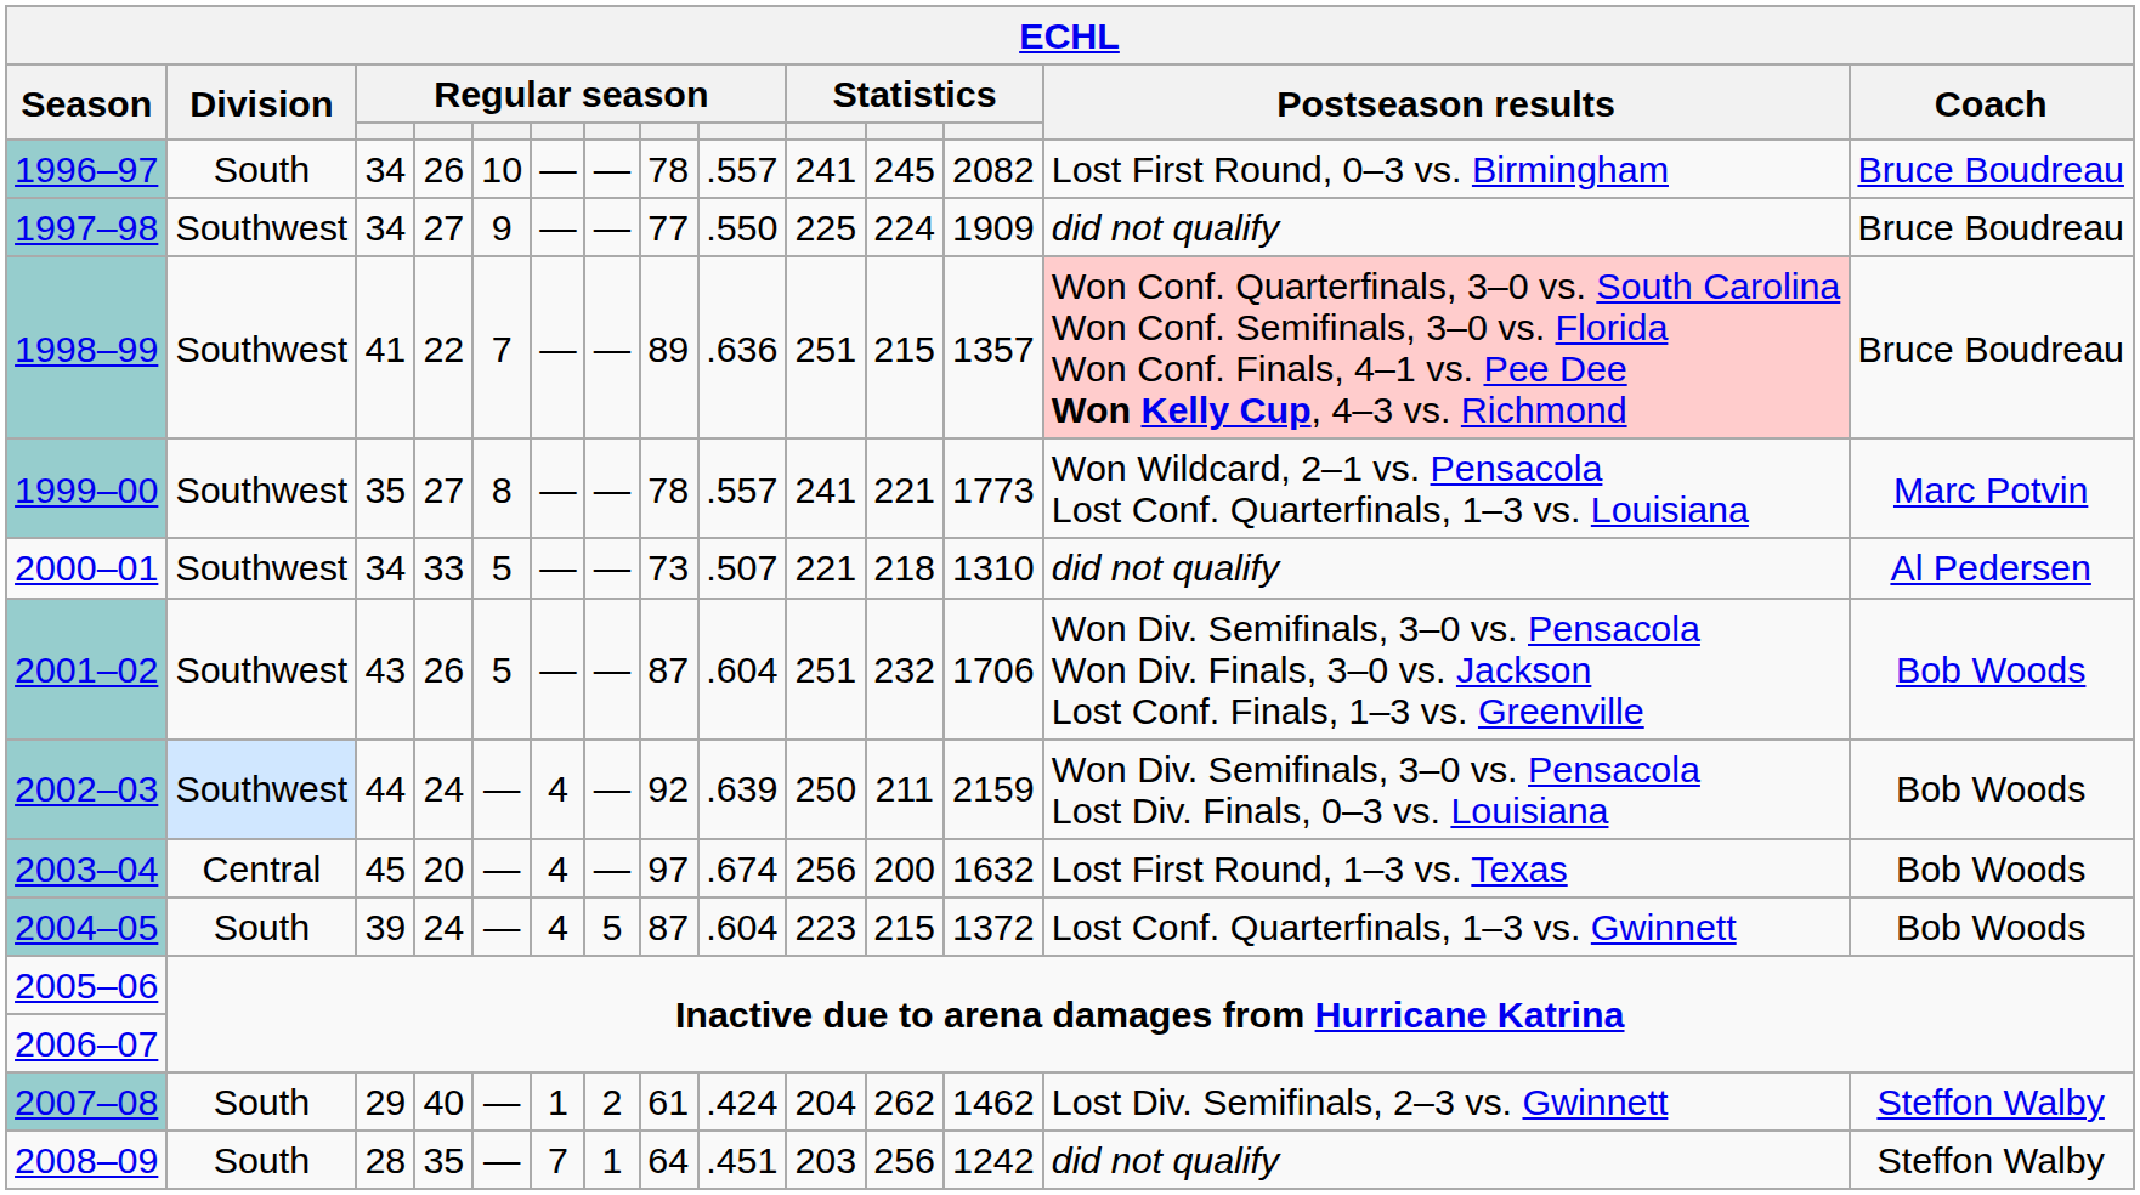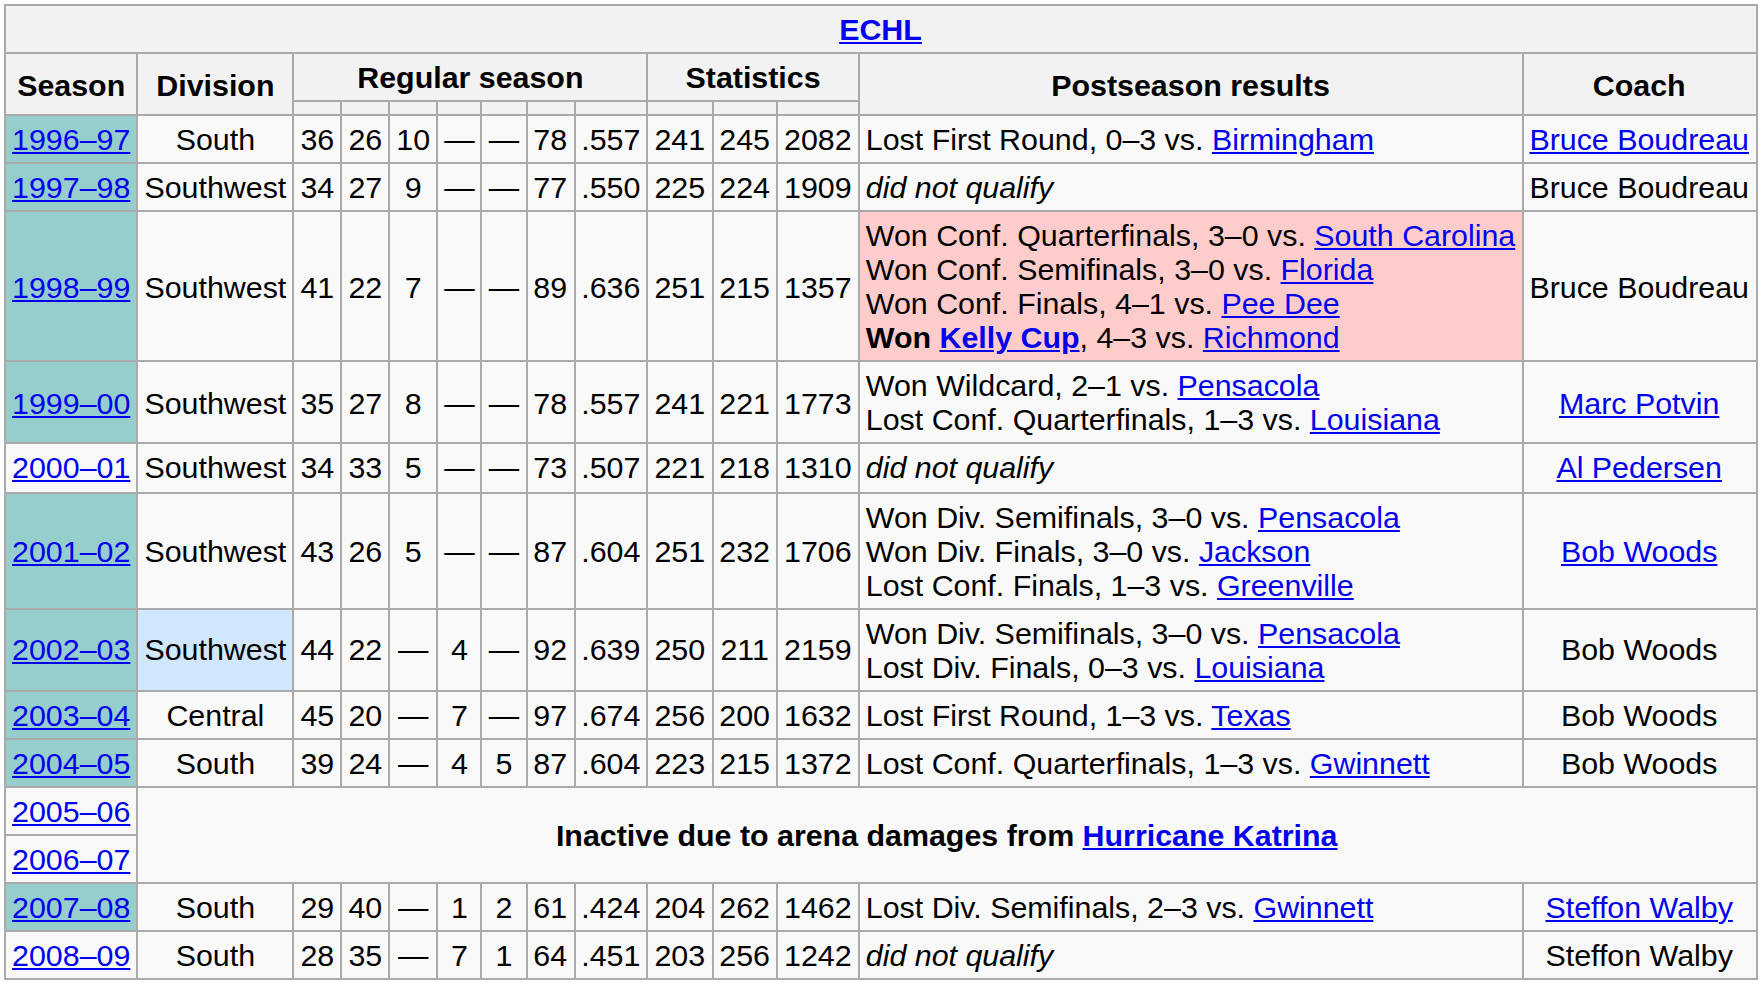 <table class="wikitable" style="font-size:95%; text-align:center">
 <tr>
 <th colspan="14"><a href='#'>ECHL</a></th>
 </tr>
 <tr>
 <th rowspan="2">Season</th>
 <th rowspan="2">Division</th>
 <th colspan="7">Regular season</th>
 <th colspan="3">Statistics</th>
 <th rowspan="2">Postseason results</th>
 <th rowspan="2">Coach</th>
 </tr>
 <tr>
 <th></th>
 <th></th>
 <th></th>
 <th></th>
 <th></th>
 <th></th>
 <th></th>
 <th></th>
 <th></th>
 <th></th>
 </tr>
 <tr>
 <td bgcolor="#96CDCD"><a href='#'>1996–97</a></td>
 <td>South</td>
-<td>34</td>
+<td>36</td>
 <td>26</td>
 <td>10</td>
 <td>—</td>
 <td>—</td>
 <td>78</td>
 <td>.557</td>
 <td>241</td>
 <td>245</td>
 <td>2082</td>
 <td align=left>Lost First Round, 0–3 vs. <a href='#'>Birmingham</a></td>
 <td><a href='#'>Bruce Boudreau</a></td>
 </tr>
 <tr>
 <td bgcolor="#96CDCD"><a href='#'>1997–98</a></td>
 <td>Southwest</td>
 <td>34</td>
 <td>27</td>
 <td>9</td>
 <td>—</td>
 <td>—</td>
 <td>77</td>
 <td>.550</td>
 <td>225</td>
 <td>224</td>
 <td>1909</td>
 <td align=left><em>did not qualify</em></td>
 <td>Bruce Boudreau</td>
 </tr>
 <tr>
 <td bgcolor="#96CDCD"><a href='#'>1998–99</a></td>
 <td>Southwest</td>
 <td>41</td>
 <td>22</td>
 <td>7</td>
 <td>—</td>
 <td>—</td>
 <td>89</td>
 <td>.636</td>
 <td>251</td>
 <td>215</td>
 <td>1357</td>
 <td align=left bgcolor="#FFCCCC">Won Conf. Quarterfinals, 3–0 vs. <a href='#'>South Carolina</a><br>Won Conf. Semifinals, 3–0 vs. <a href='#'>Florida</a><br>Won Conf. Finals, 4–1 vs. <a href='#'>Pee Dee</a><br><strong>Won <a href='#'>Kelly Cup</a></strong>, 4–3 vs. <a href='#'>Richmond</a></td>
 <td>Bruce Boudreau</td>
 </tr>
 <tr>
 <td bgcolor="#96CDCD"><a href='#'>1999–00</a></td>
 <td>Southwest</td>
 <td>35</td>
 <td>27</td>
 <td>8</td>
 <td>—</td>
 <td>—</td>
 <td>78</td>
 <td>.557</td>
 <td>241</td>
 <td>221</td>
 <td>1773</td>
 <td align=left>Won Wildcard, 2–1 vs. <a href='#'>Pensacola</a><br>Lost Conf. Quarterfinals, 1–3 vs. <a href='#'>Louisiana</a></td>
 <td><a href='#'>Marc Potvin</a></td>
 </tr>
 <tr>
 <td><a href='#'>2000–01</a></td>
 <td>Southwest</td>
 <td>34</td>
 <td>33</td>
 <td>5</td>
 <td>—</td>
 <td>—</td>
 <td>73</td>
 <td>.507</td>
 <td>221</td>
 <td>218</td>
 <td>1310</td>
 <td align=left><em>did not qualify</em></td>
 <td><a href='#'>Al Pedersen</a></td>
 </tr>
 <tr>
 <td bgcolor="#96CDCD"><a href='#'>2001–02</a></td>
 <td>Southwest</td>
 <td>43</td>
 <td>26</td>
 <td>5</td>
 <td>—</td>
 <td>—</td>
 <td>87</td>
 <td>.604</td>
 <td>251</td>
 <td>232</td>
 <td>1706</td>
 <td align=left>Won Div. Semifinals, 3–0 vs. <a href='#'>Pensacola</a><br>Won Div. Finals, 3–0 vs. <a href='#'>Jackson</a><br>Lost Conf. Finals, 1–3 vs. <a href='#'>Greenville</a></td>
 <td><a href='#'>Bob Woods</a></td>
 </tr>
 <tr>
 <td bgcolor="#96CDCD"><a href='#'>2002–03</a></td>
 <td bgcolor="#D0E7FF">Southwest</td>
 <td>44</td>
-<td>24</td>
+<td>22</td>
 <td>—</td>
 <td>4</td>
 <td>—</td>
 <td>92</td>
 <td>.639</td>
 <td>250</td>
 <td>211</td>
 <td>2159</td>
 <td align=left>Won Div. Semifinals, 3–0 vs. <a href='#'>Pensacola</a><br>Lost Div. Finals, 0–3 vs. <a href='#'>Louisiana</a></td>
 <td>Bob Woods</td>
 </tr>
 <tr>
 <td bgcolor="#96CDCD"><a href='#'>2003–04</a></td>
 <td>Central</td>
 <td>45</td>
 <td>20</td>
 <td>—</td>
-<td>4</td>
+<td>7</td>
 <td>—</td>
 <td>97</td>
 <td>.674</td>
 <td>256</td>
 <td>200</td>
 <td>1632</td>
 <td align=left>Lost First Round, 1–3 vs. <a href='#'>Texas</a></td>
 <td>Bob Woods</td>
 </tr>
 <tr>
 <td bgcolor="#96CDCD"><a href='#'>2004–05</a></td>
 <td>South</td>
 <td>39</td>
 <td>24</td>
 <td>—</td>
 <td>4</td>
 <td>5</td>
 <td>87</td>
 <td>.604</td>
 <td>223</td>
 <td>215</td>
 <td>1372</td>
 <td align=left>Lost Conf. Quarterfinals, 1–3 vs. <a href='#'>Gwinnett</a></td>
 <td>Bob Woods</td>
 </tr>
 <tr>
 <td><a href='#'>2005–06</a></td>
 <td rowspan="2" colspan="13" valign="middle"><strong>Inactive due to arena damages from <a href='#'>Hurricane Katrina</a></strong></td>
 </tr>
 <tr>
 <td><a href='#'>2006–07</a></td>
 </tr>
 <tr>
 <td bgcolor="#96CDCD"><a href='#'>2007–08</a></td>
 <td>South</td>
 <td>29</td>
 <td>40</td>
 <td>—</td>
 <td>1</td>
 <td>2</td>
 <td>61</td>
 <td>.424</td>
 <td>204</td>
 <td>262</td>
 <td>1462</td>
 <td align=left>Lost Div. Semifinals, 2–3 vs. <a href='#'>Gwinnett</a></td>
 <td><a href='#'>Steffon Walby</a></td>
 </tr>
 <tr>
 <td><a href='#'>2008–09</a></td>
 <td>South</td>
 <td>28</td>
 <td>35</td>
 <td>—</td>
 <td>7</td>
 <td>1</td>
 <td>64</td>
 <td>.451</td>
 <td>203</td>
 <td>256</td>
 <td>1242</td>
 <td align=left><em>did not qualify</em></td>
 <td>Steffon Walby</td>
 </tr>
 </table>
